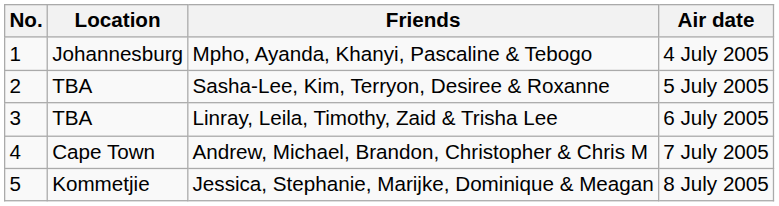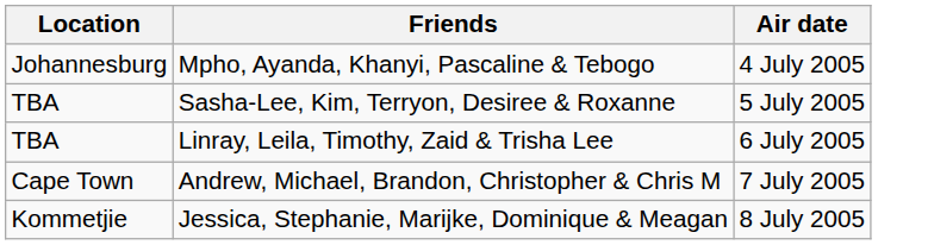 <table class="wikitable">
 <tr>
-<th>No.</th>
 <th>Location</th>
 <th>Friends</th>
 <th>Air date</th>
 </tr>
 <tr>
-<td>1</td>
 <td>Johannesburg</td>
 <td>Mpho, Ayanda, Khanyi, Pascaline & Tebogo</td>
 <td>4 July 2005</td>
 </tr>
 <tr>
-<td>2</td>
 <td>TBA</td>
 <td>Sasha-Lee, Kim, Terryon, Desiree & Roxanne</td>
 <td>5 July 2005</td>
 </tr>
 <tr>
-<td>3</td>
 <td>TBA</td>
 <td>Linray, Leila, Timothy, Zaid & Trisha Lee</td>
 <td>6 July 2005</td>
 </tr>
 <tr>
-<td>4</td>
 <td>Cape Town</td>
 <td>Andrew, Michael, Brandon, Christopher & Chris M</td>
 <td>7 July 2005</td>
 </tr>
 <tr>
-<td>5</td>
 <td>Kommetjie</td>
 <td>Jessica, Stephanie, Marijke, Dominique & Meagan</td>
 <td>8 July 2005</td>
 </tr>
 </table>
